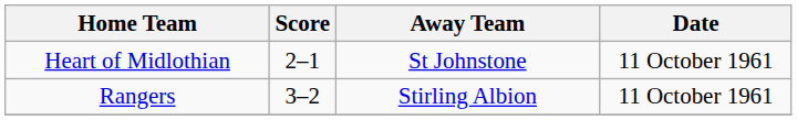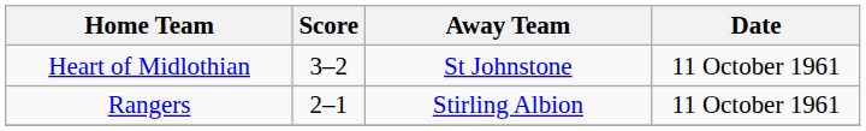 <table class="wikitable" style="text-align:center;">
 <tr>
 <th width=175>Home Team</th>
 <th width=20>Score</th>
 <th width=175>Away Team</th>
 <th width= 125>Date</th>
 </tr>
 <tr>
 <td><a href='#'>Heart of Midlothian</a></td>
-<td>2–1</td>
+<td>3–2</td>
 <td><a href='#'>St Johnstone</a></td>
 <td>11 October 1961</td>
 </tr>
 <tr>
 <td><a href='#'>Rangers</a></td>
-<td>3–2</td>
+<td>2–1</td>
 <td><a href='#'>Stirling Albion</a></td>
 <td>11 October 1961</td>
 </tr>
 <tr>
 </tr>
 </table>
